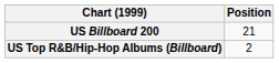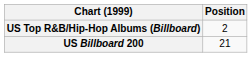 <table class="wikitable sortable plainrowheaders" style="text-align:center">
 <tr>
 <th scope="col">Chart (1999)</th>
 <th scope="col">Position</th>
 </tr>
 <tr>
+<th scope="row">US Top R&B/Hip-Hop Albums (<em>Billboard</em>)</th>
+<td style="text-align:center">2</td>
+</tr>
+<tr>
 <th scope="row">US <em>Billboard</em> 200</th>
 <td style="text-align:center">21</td>
 </tr>
-<tr>
-<th scope="row">US Top R&B/Hip-Hop Albums (<em>Billboard</em>)</th>
-<td style="text-align:center">2</td>
-</tr>
 </table>
